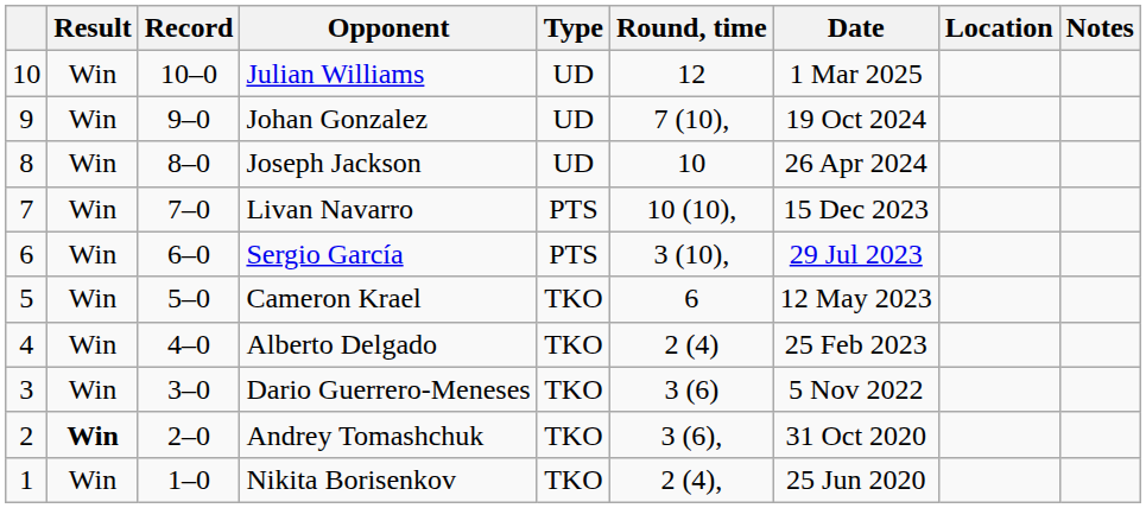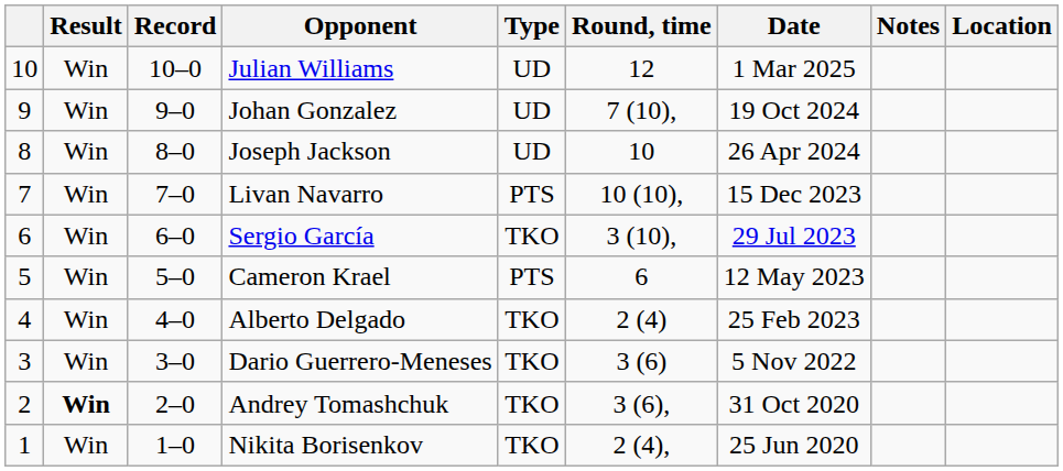 <table class=wikitable style=text-align:center>
 <tr>
 <th></th>
 <th>Result</th>
 <th>Record</th>
 <th>Opponent</th>
 <th>Type</th>
 <th>Round, time</th>
 <th>Date</th>
+<th>Notes</th>
 <th>Location</th>
-<th>Notes</th>
 </tr>
 <tr>
 <td>10</td>
 <td>Win</td>
 <td>10–0</td>
 <td align=left><a href='#'>Julian Williams</a></td>
 <td>UD</td>
 <td>12</td>
 <td>1 Mar 2025</td>
 <td align=left></td>
 <td align=left></td>
 </tr>
 <tr>
 <td>9</td>
 <td>Win</td>
 <td>9–0</td>
 <td align=left>Johan Gonzalez</td>
 <td>UD</td>
 <td>7 (10), </td>
 <td>19 Oct 2024</td>
 <td align=left></td>
 <td align=left></td>
 </tr>
 <tr>
 <td>8</td>
 <td>Win</td>
 <td>8–0</td>
 <td align=left>Joseph Jackson</td>
 <td>UD</td>
 <td>10</td>
 <td>26 Apr 2024</td>
 <td align=left></td>
 <td align=left></td>
 </tr>
 <tr>
 <td>7</td>
 <td>Win</td>
 <td>7–0</td>
 <td align=left>Livan Navarro</td>
 <td>PTS</td>
 <td>10 (10), </td>
 <td>15 Dec 2023</td>
 <td align=left></td>
 <td align=left></td>
 </tr>
 <tr>
 <td>6</td>
 <td>Win</td>
 <td>6–0</td>
 <td align=left><a href='#'>Sergio García</a></td>
-<td>PTS</td>
+<td>TKO</td>
 <td>3 (10), </td>
 <td><a href='#'>29 Jul 2023</a></td>
 <td align=left></td>
 <td align=left></td>
 </tr>
 <tr>
 <td>5</td>
 <td>Win</td>
 <td>5–0</td>
 <td align=left>Cameron Krael</td>
-<td>TKO</td>
+<td>PTS</td>
 <td>6</td>
 <td>12 May 2023</td>
 <td align=left></td>
 <td align=left></td>
 </tr>
 <tr>
 <td>4</td>
 <td>Win</td>
 <td>4–0</td>
 <td align=left>Alberto Delgado</td>
 <td>TKO</td>
 <td>2 (4) </td>
 <td>25 Feb 2023</td>
 <td align=left></td>
 <td align=left></td>
 </tr>
 <tr>
 <td>3</td>
 <td>Win</td>
 <td>3–0</td>
 <td align=left>Dario Guerrero-Meneses</td>
 <td>TKO</td>
 <td>3 (6) </td>
 <td>5 Nov 2022</td>
 <td align=left></td>
 <td align=left></td>
 </tr>
 <tr>
 <td>2</td>
 <td><strong>Win</strong></td>
 <td>2–0</td>
 <td align=left>Andrey Tomashchuk</td>
 <td>TKO</td>
 <td>3 (6), </td>
 <td>31 Oct 2020</td>
 <td align=left></td>
 <td align=left></td>
 </tr>
 <tr>
 <td>1</td>
 <td>Win</td>
 <td>1–0</td>
 <td align=left>Nikita Borisenkov</td>
 <td>TKO</td>
 <td>2 (4), </td>
 <td>25 Jun 2020</td>
 <td align=left></td>
 <td align=left></td>
 </tr>
 </table>
